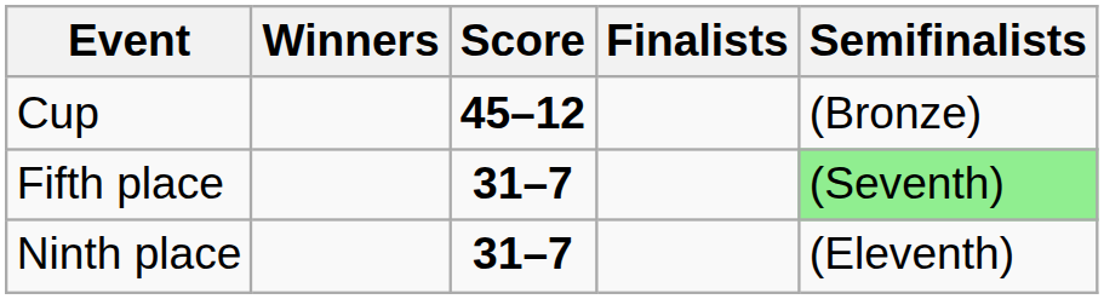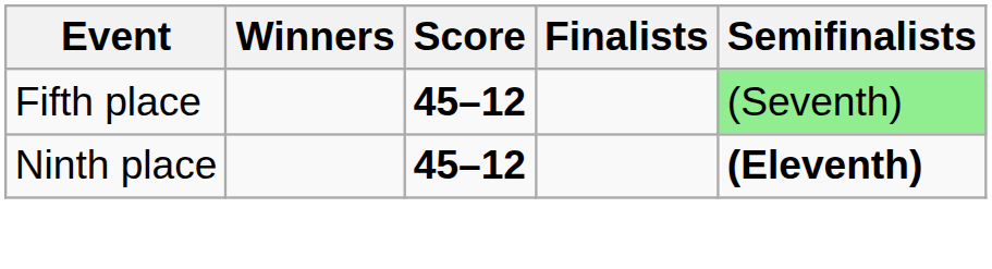 <table class="wikitable">
 <tr>
 <th>Event</th>
 <th>Winners</th>
 <th>Score</th>
 <th>Finalists</th>
 <th>Semifinalists</th>
 </tr>
 <tr>
-<td>Cup</td>
+<td>Fifth place</td>
 <td><strong></strong></td>
 <td align=center><strong>45–12</strong></td>
-<td></td>
-<td> (Bronze)<br></td>
-</tr>
-<tr>
-<td>Fifth place</td>
-<td><strong></strong></td>
-<td align=center><strong>31–7</strong></td>
 <td></td>
 <td style="background: lightgreen;"> (Seventh)<br></td>
 </tr>
 <tr>
 <td>Ninth place</td>
 <td><strong></strong></td>
-<td align=center><strong>31–7</strong></td>
+<td align=center><strong>45–12</strong></td>
 <td></td>
-<td> (Eleventh)<br></td>
+<td><strong> (Eleventh)<br></strong></td>
 </tr>
 </table>
